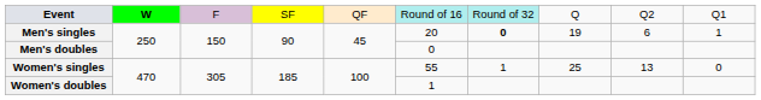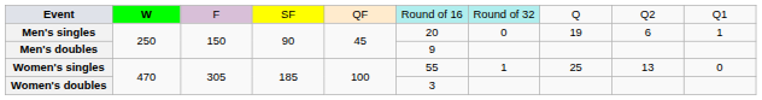 <table class=wikitable style=font-size:90%;text-align:center>
 <tr>
 <td style="width:130px; background:#dfe2e9;"><strong>Event</strong></td>
 <td style="width:80px; background:lime;"><strong>W</strong></td>
 <td style="width:85px; background:thistle;">F</td>
 <td style="width:85px; background:#ff0;">SF</td>
 <td style="width:85px; background:#ffebcd;">QF</td>
 <td style="width:85px; background:#afeeee;">Round of 16</td>
 <td style="width:85px; background:#afeeee;">Round of 32</td>
 <td width=85>Q</td>
 <td width=85>Q2</td>
 <td width=85>Q1</td>
 </tr>
 <tr>
 <th>Men's singles</th>
 <td rowspan="2">250</td>
 <td rowspan="2">150</td>
 <td rowspan="2">90</td>
 <td rowspan="2">45</td>
 <td>20</td>
-<td><strong>0</strong></td>
+<td>0</td>
 <td>19</td>
 <td>6</td>
 <td>1</td>
 </tr>
 <tr>
 <th>Men's doubles</th>
-<td>0</td>
+<td>9</td>
 <td></td>
 <td></td>
 <td></td>
 <td></td>
 </tr>
 <tr>
 <th>Women's singles</th>
 <td rowspan="2">470</td>
 <td rowspan="2">305</td>
 <td rowspan="2">185</td>
 <td rowspan="2">100</td>
 <td>55</td>
 <td>1</td>
 <td>25</td>
 <td>13</td>
 <td>0</td>
 </tr>
 <tr>
 <th>Women's doubles</th>
-<td>1</td>
+<td>3</td>
 <td></td>
 <td></td>
 <td></td>
 <td></td>
 </tr>
 </table>
